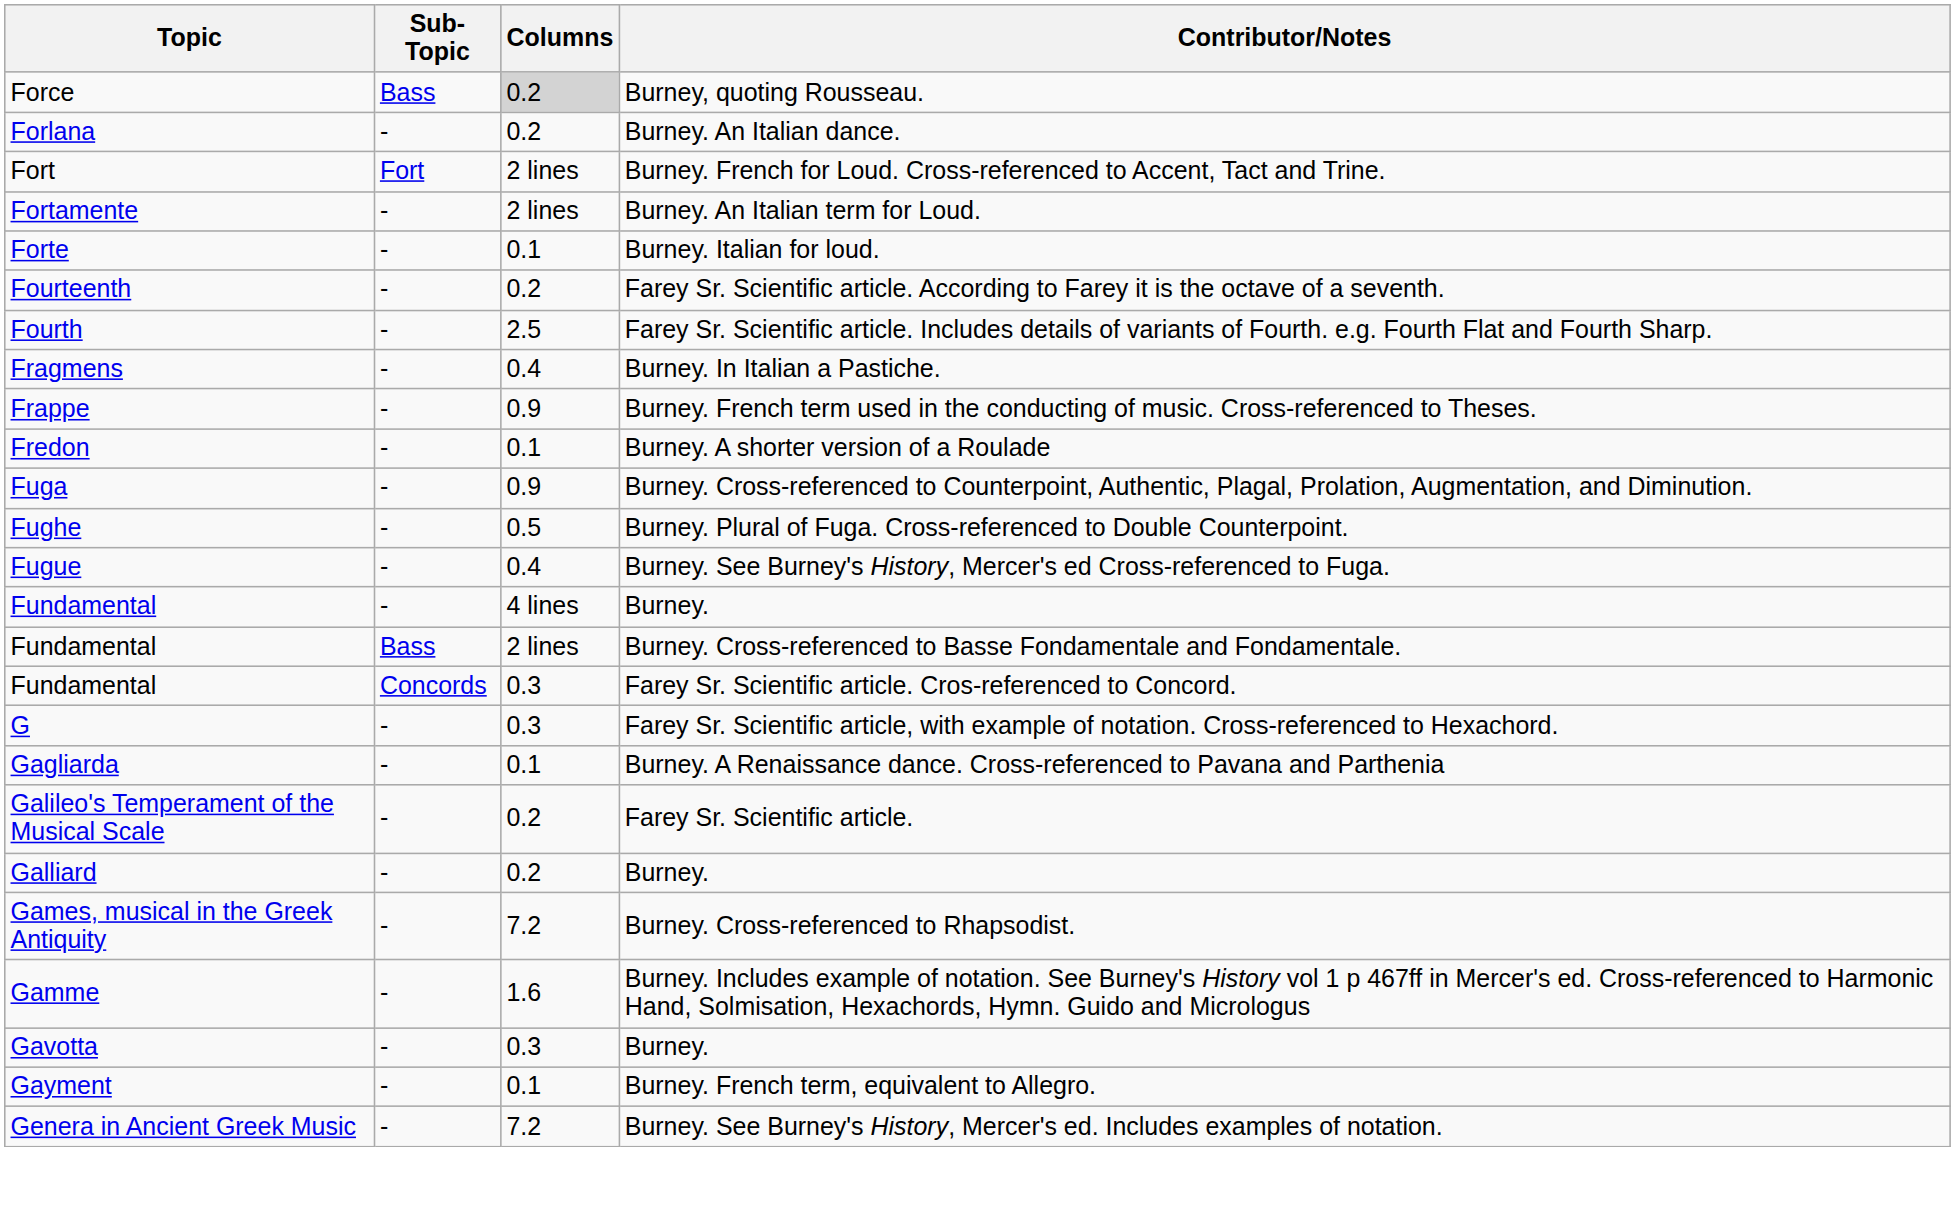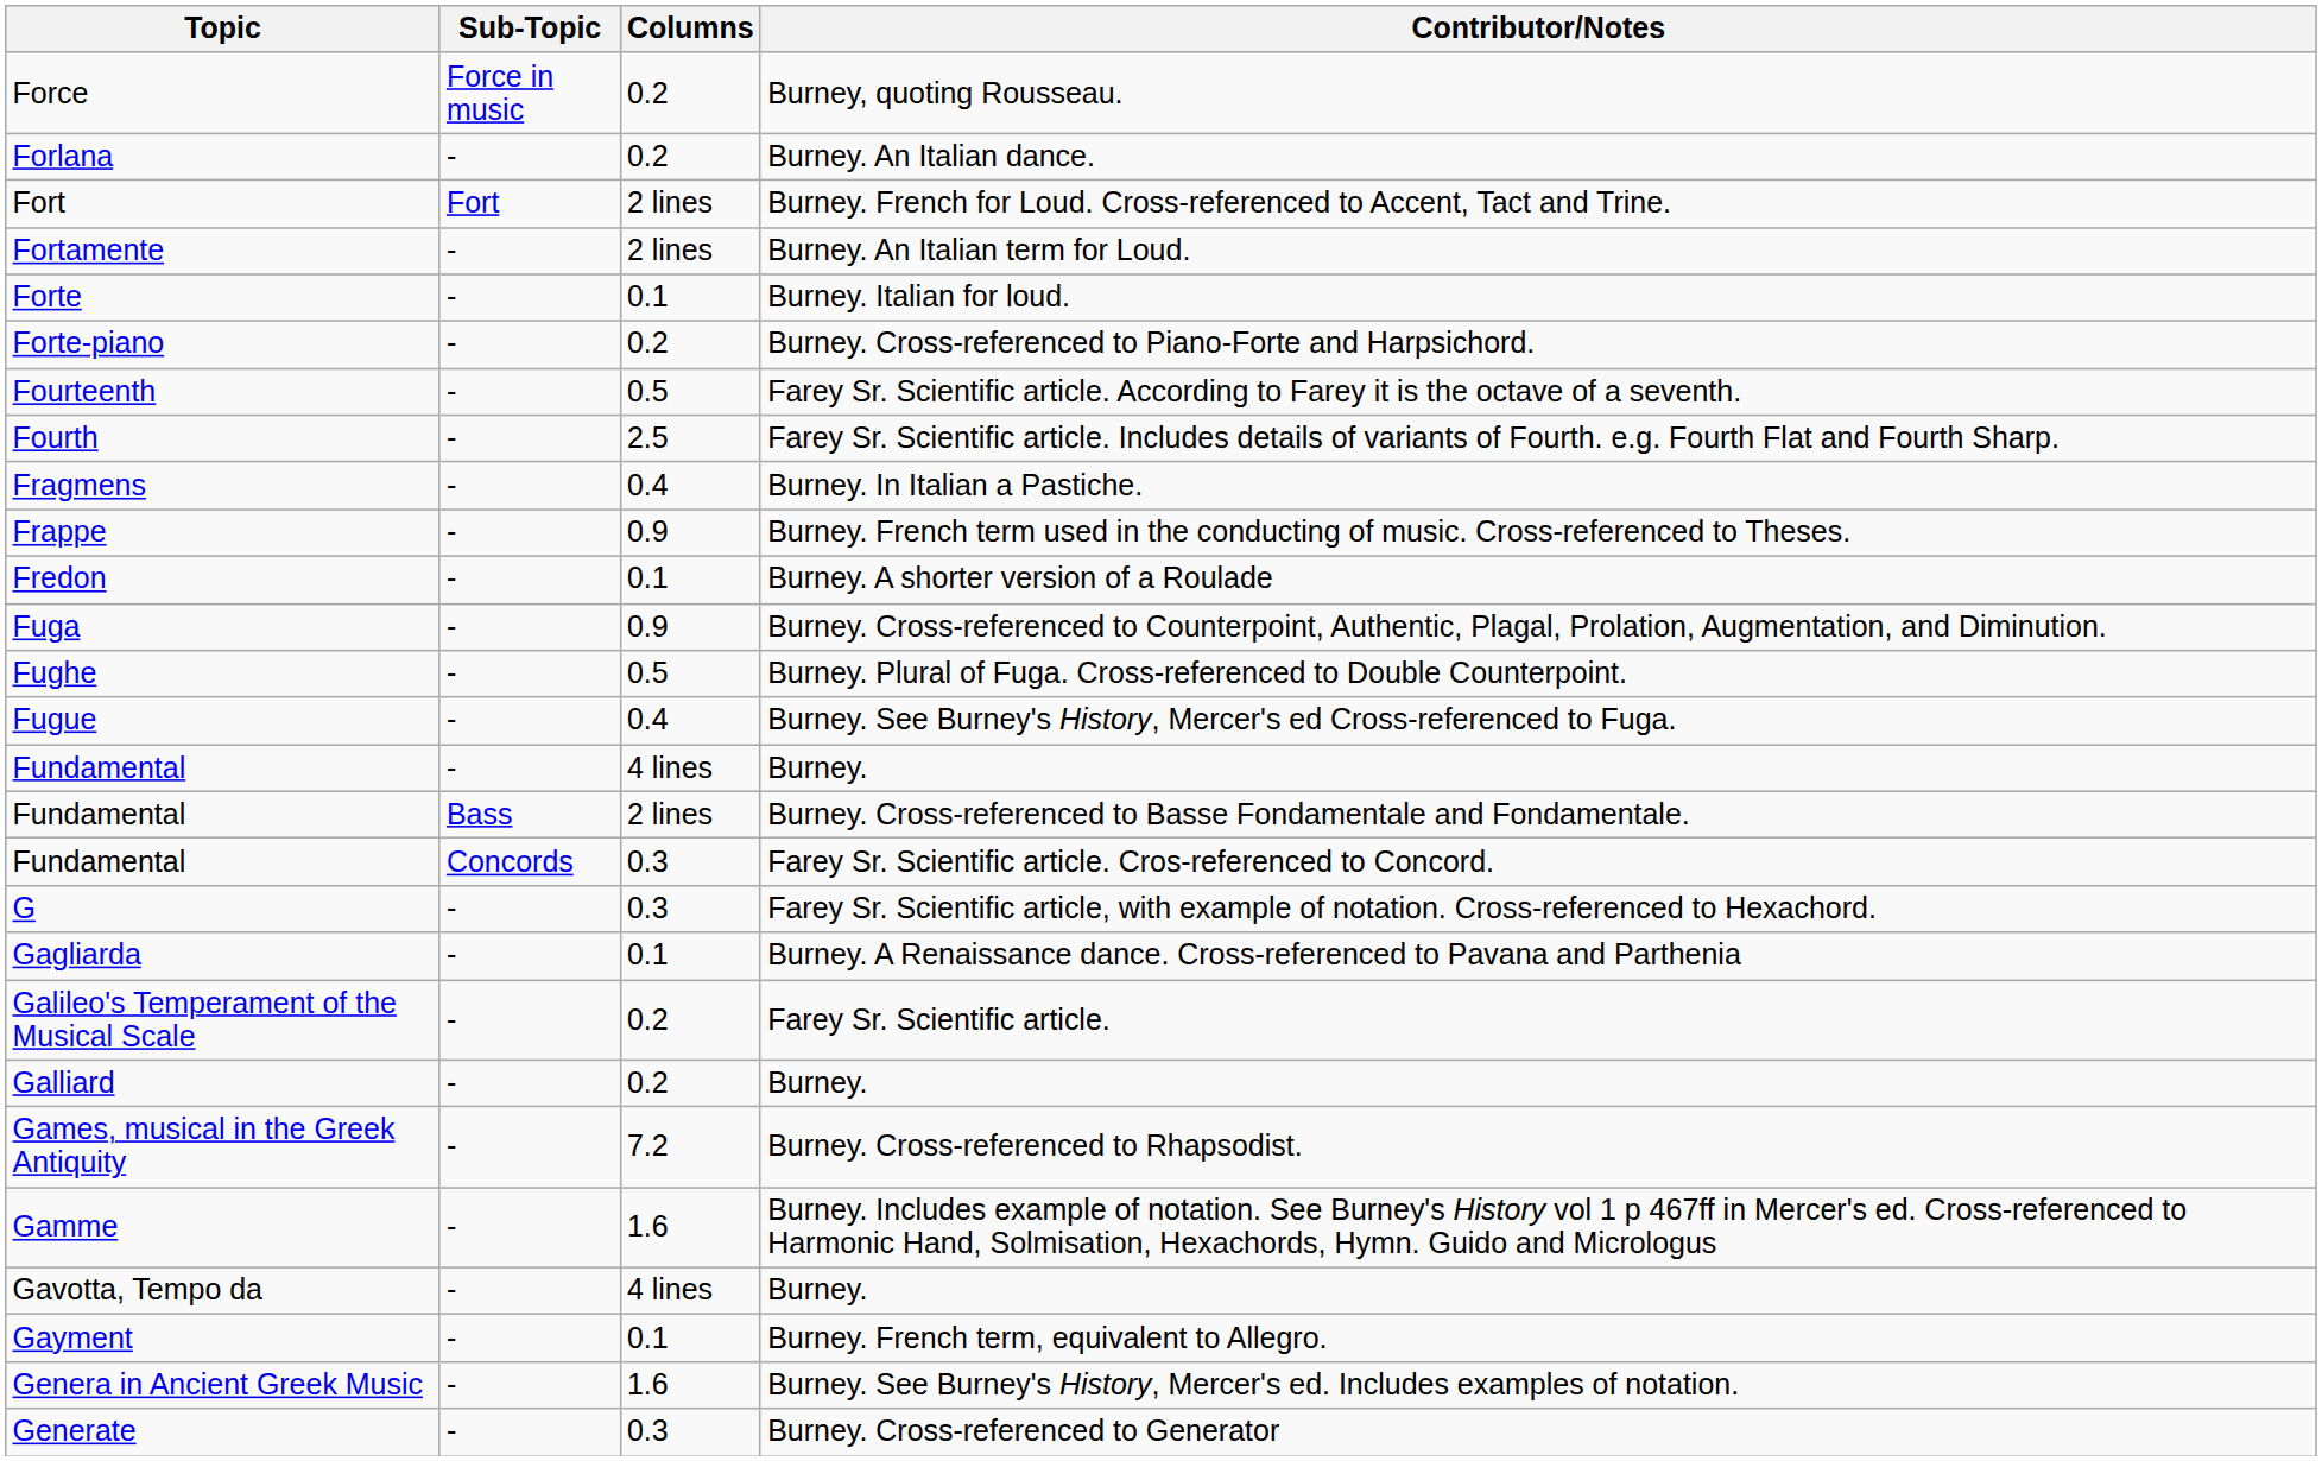 <table class="wikitable">
 <tr>
 <th>Topic</th>
 <th>Sub-Topic</th>
 <th>Columns</th>
 <th>Contributor/Notes</th>
 </tr>
 <tr>
 <td>Force</td>
-<td><a href='#'>Bass</a></td>
-<td style="background: lightgrey;">0.2</td>
+<td><a href='#'>Force in music</a></td>
+<td>0.2</td>
 <td>Burney, quoting Rousseau.</td>
 </tr>
 <tr>
 <td><a href='#'>Forlana</a></td>
 <td>-</td>
 <td>0.2</td>
 <td>Burney. An Italian dance.</td>
 </tr>
 <tr>
 <td>Fort</td>
 <td><a href='#'>Fort</a></td>
 <td>2 lines</td>
 <td>Burney. French for Loud. Cross-referenced to Accent, Tact and Trine.</td>
 </tr>
 <tr>
 <td><a href='#'>Fortamente</a></td>
 <td>-</td>
 <td>2 lines</td>
 <td>Burney. An Italian term for Loud.</td>
 </tr>
 <tr>
 <td><a href='#'>Forte</a></td>
 <td>-</td>
 <td>0.1</td>
 <td>Burney. Italian for loud.</td>
 </tr>
 <tr>
+<td><a href='#'>Forte-piano</a></td>
+<td>-</td>
+<td>0.2</td>
+<td>Burney. Cross-referenced to Piano-Forte and Harpsichord.</td>
+</tr>
+<tr>
 <td><a href='#'>Fourteenth</a></td>
 <td>-</td>
-<td>0.2</td>
+<td>0.5</td>
 <td>Farey Sr. Scientific article. According to Farey it is the octave of a seventh.</td>
 </tr>
 <tr>
 <td><a href='#'>Fourth</a></td>
 <td>-</td>
 <td>2.5</td>
 <td>Farey Sr. Scientific article. Includes details of variants of Fourth. e.g. Fourth Flat and Fourth Sharp.</td>
 </tr>
 <tr>
 <td><a href='#'>Fragmens</a></td>
 <td>-</td>
 <td>0.4</td>
 <td>Burney. In Italian a Pastiche.</td>
 </tr>
 <tr>
 <td><a href='#'>Frappe</a></td>
 <td>-</td>
 <td>0.9</td>
 <td>Burney. French term used in the conducting of music. Cross-referenced to Theses.</td>
 </tr>
 <tr>
 <td><a href='#'>Fredon</a></td>
 <td>-</td>
 <td>0.1</td>
 <td>Burney. A shorter version of a Roulade</td>
 </tr>
 <tr>
 <td><a href='#'>Fuga</a></td>
 <td>-</td>
 <td>0.9</td>
 <td>Burney. Cross-referenced to Counterpoint, Authentic, Plagal, Prolation, Augmentation, and Diminution.</td>
 </tr>
 <tr>
 <td><a href='#'>Fughe</a></td>
 <td>-</td>
 <td>0.5</td>
 <td>Burney. Plural of Fuga. Cross-referenced to Double Counterpoint.</td>
 </tr>
 <tr>
 <td><a href='#'>Fugue</a></td>
 <td>-</td>
 <td>0.4</td>
 <td>Burney. See Burney's <em>History</em>, Mercer's ed Cross-referenced to Fuga.</td>
 </tr>
 <tr>
 <td><a href='#'>Fundamental</a></td>
 <td>-</td>
 <td>4 lines</td>
 <td>Burney.</td>
 </tr>
 <tr>
 <td>Fundamental</td>
 <td><a href='#'>Bass</a></td>
 <td>2 lines</td>
 <td>Burney. Cross-referenced to Basse Fondamentale and Fondamentale.</td>
 </tr>
 <tr>
 <td>Fundamental</td>
 <td><a href='#'>Concords</a></td>
 <td>0.3</td>
 <td>Farey Sr. Scientific article. Cros-referenced to Concord.</td>
 </tr>
 <tr>
 <td><a href='#'>G</a></td>
 <td>-</td>
 <td>0.3</td>
 <td>Farey Sr. Scientific article, with example of notation. Cross-referenced to Hexachord.</td>
 </tr>
 <tr>
 <td><a href='#'>Gagliarda</a></td>
 <td>-</td>
 <td>0.1</td>
 <td>Burney. A Renaissance dance. Cross-referenced to Pavana and Parthenia</td>
 </tr>
 <tr>
 <td><a href='#'>Galileo's Temperament of the Musical Scale</a></td>
 <td>-</td>
 <td>0.2</td>
 <td>Farey Sr. Scientific article.</td>
 </tr>
 <tr>
 <td><a href='#'>Galliard</a></td>
 <td>-</td>
 <td>0.2</td>
 <td>Burney.</td>
 </tr>
 <tr>
 <td><a href='#'>Games, musical in the Greek Antiquity</a></td>
 <td>-</td>
 <td>7.2</td>
 <td>Burney. Cross-referenced to Rhapsodist.</td>
 </tr>
 <tr>
 <td><a href='#'>Gamme</a></td>
 <td>-</td>
 <td>1.6</td>
 <td>Burney. Includes example of notation. See Burney's <em>History</em> vol 1 p 467ff in Mercer's ed. Cross-referenced to Harmonic Hand, Solmisation, Hexachords, Hymn. Guido and Micrologus</td>
 </tr>
 <tr>
-<td><a href='#'>Gavotta</a></td>
+<td>Gavotta, Tempo da</td>
 <td>-</td>
-<td>0.3</td>
+<td>4 lines</td>
 <td>Burney.</td>
 </tr>
 <tr>
 <td><a href='#'>Gayment</a></td>
 <td>-</td>
 <td>0.1</td>
 <td>Burney. French term, equivalent to Allegro.</td>
 </tr>
 <tr>
 <td><a href='#'>Genera in Ancient Greek Music</a></td>
 <td>-</td>
-<td>7.2</td>
+<td>1.6</td>
 <td>Burney. See Burney's <em>History</em>, Mercer's ed. Includes examples of notation.</td>
 </tr>
+<tr>
+<td><a href='#'>Generate</a></td>
+<td>-</td>
+<td>0.3</td>
+<td>Burney. Cross-referenced to Generator</td>
+</tr>
 </table>
